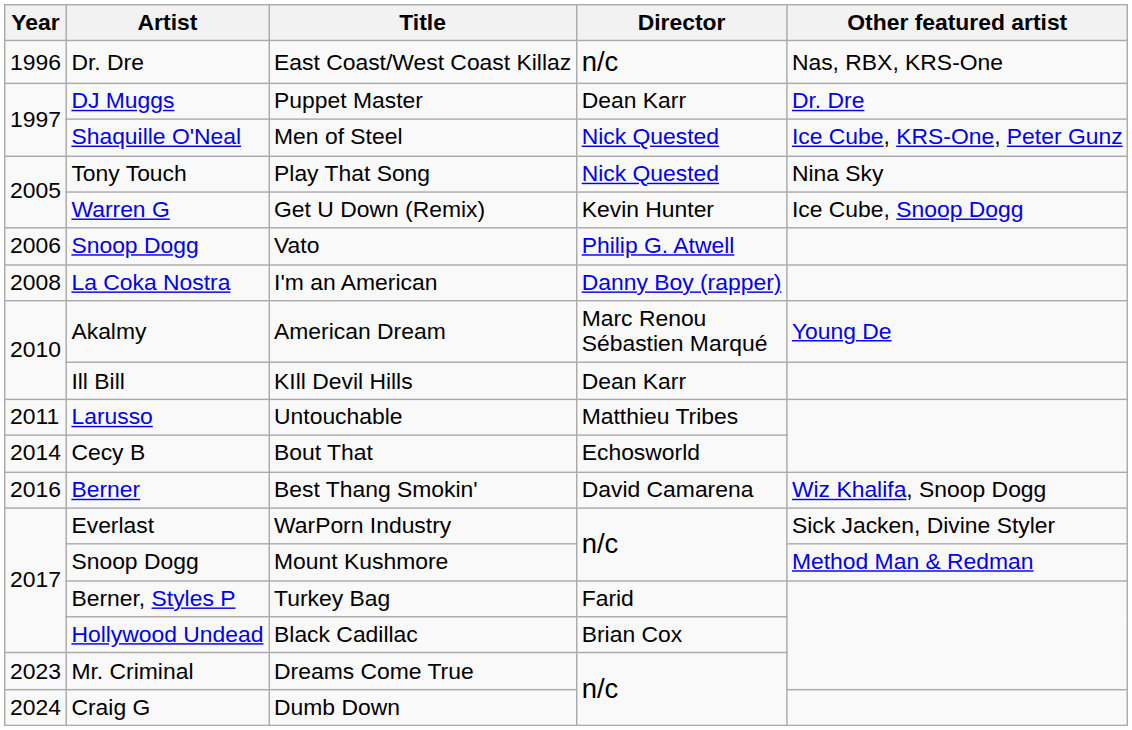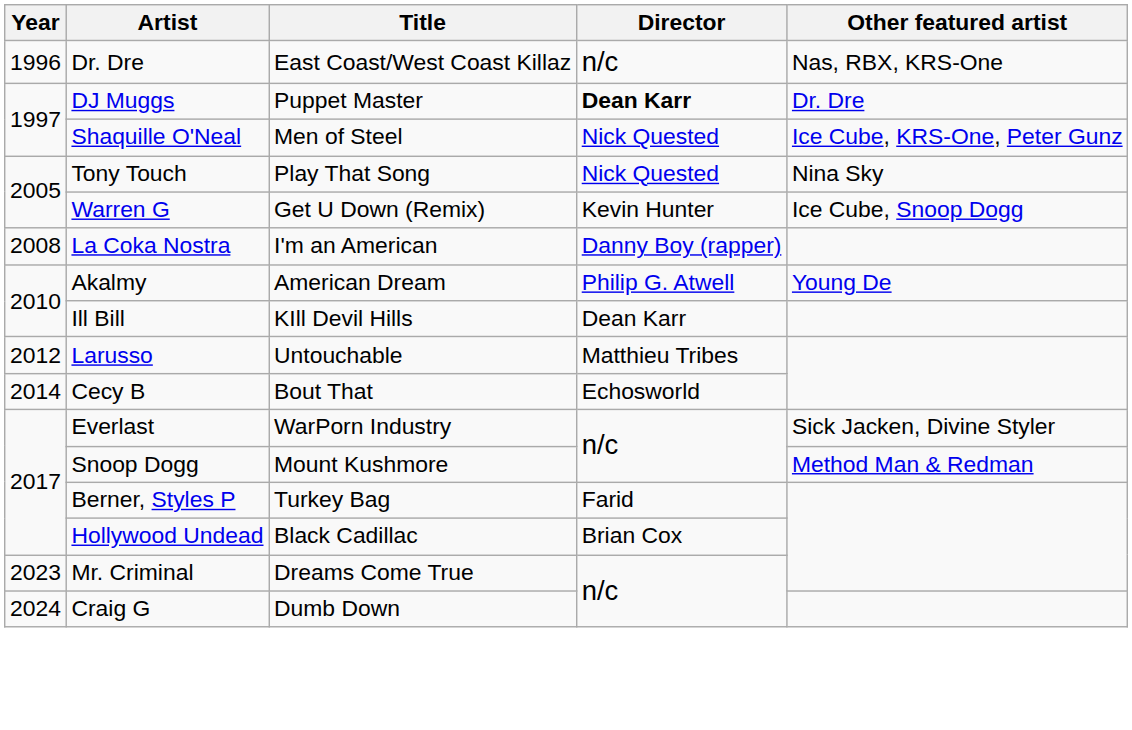 <table class="wikitable">
 <tr>
 <th>Year</th>
 <th>Artist</th>
 <th>Title</th>
 <th>Director</th>
 <th>Other featured artist</th>
 </tr>
 <tr>
 <td>1996</td>
 <td>Dr. Dre</td>
 <td>East Coast/West Coast Killaz</td>
 <td><big>n/c</big></td>
 <td>Nas, RBX, KRS-One</td>
 </tr>
 <tr>
 <td rowspan="2">1997</td>
 <td><a href='#'>DJ Muggs</a></td>
 <td>Puppet Master</td>
-<td>Dean Karr</td>
+<td><strong>Dean Karr</strong></td>
 <td><a href='#'>Dr. Dre</a></td>
 </tr>
 <tr>
 <td><a href='#'>Shaquille O'Neal</a></td>
 <td>Men of Steel</td>
 <td><a href='#'>Nick Quested</a></td>
 <td><a href='#'>Ice Cube</a>, <a href='#'>KRS-One</a>, <a href='#'>Peter Gunz</a></td>
 </tr>
 <tr>
 <td rowspan="2">2005</td>
 <td>Tony Touch</td>
 <td>Play That Song</td>
 <td><a href='#'>Nick Quested</a></td>
 <td>Nina Sky</td>
 </tr>
 <tr>
 <td><a href='#'>Warren G</a></td>
 <td>Get U Down (Remix)</td>
 <td>Kevin Hunter</td>
 <td>Ice Cube, <a href='#'>Snoop Dogg</a></td>
 </tr>
 <tr>
-<td>2006</td>
-<td><a href='#'>Snoop Dogg</a></td>
-<td>Vato</td>
-<td><a href='#'>Philip G. Atwell</a></td>
-<td></td>
-</tr>
-<tr>
 <td>2008</td>
 <td><a href='#'>La Coka Nostra</a></td>
 <td>I'm an American</td>
 <td><a href='#'>Danny Boy (rapper)</a></td>
 <td></td>
 </tr>
 <tr>
 <td rowspan="2">2010</td>
 <td>Akalmy</td>
 <td>American Dream</td>
-<td>Marc Renou<br>Sébastien Marqué</td>
+<td><a href='#'>Philip G. Atwell</a></td>
 <td><a href='#'>Young De</a></td>
 </tr>
 <tr>
 <td>Ill Bill</td>
 <td>KIll Devil Hills</td>
 <td>Dean Karr</td>
 <td></td>
 </tr>
 <tr>
-<td>2011</td>
+<td>2012</td>
 <td><a href='#'>Larusso</a></td>
 <td>Untouchable</td>
 <td>Matthieu Tribes</td>
 <td rowspan="2"></td>
 </tr>
 <tr>
 <td>2014</td>
 <td>Cecy B</td>
 <td>Bout That</td>
 <td>Echosworld</td>
-</tr>
-<tr>
-<td>2016</td>
-<td><a href='#'>Berner</a></td>
-<td>Best Thang Smokin'</td>
-<td>David Camarena</td>
-<td><a href='#'>Wiz Khalifa</a>, Snoop Dogg</td>
 </tr>
 <tr>
 <td rowspan="4">2017</td>
 <td>Everlast</td>
 <td>WarPorn Industry</td>
 <td rowspan="2"><big>n/c</big></td>
 <td>Sick Jacken, Divine Styler</td>
 </tr>
 <tr>
 <td>Snoop Dogg</td>
 <td>Mount Kushmore</td>
 <td><a href='#'>Method Man & Redman</a></td>
 </tr>
 <tr>
 <td>Berner, <a href='#'>Styles P</a></td>
 <td>Turkey Bag</td>
 <td>Farid</td>
 <td rowspan="3"></td>
 </tr>
 <tr>
 <td><a href='#'>Hollywood Undead</a></td>
 <td>Black Cadillac</td>
 <td>Brian Cox</td>
 </tr>
 <tr>
 <td>2023</td>
 <td>Mr. Criminal</td>
 <td>Dreams Come True</td>
 <td rowspan="2"><big>n/c</big></td>
 </tr>
 <tr>
 <td>2024</td>
 <td>Craig G</td>
 <td>Dumb Down</td>
 <td></td>
 </tr>
 </table>
